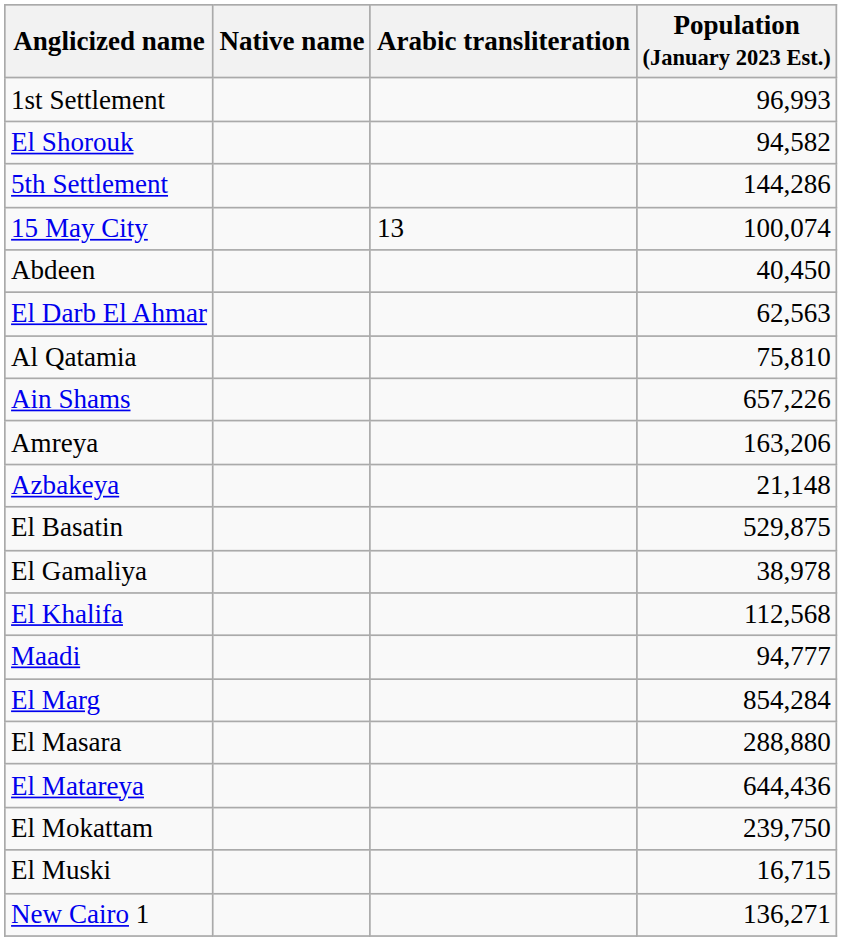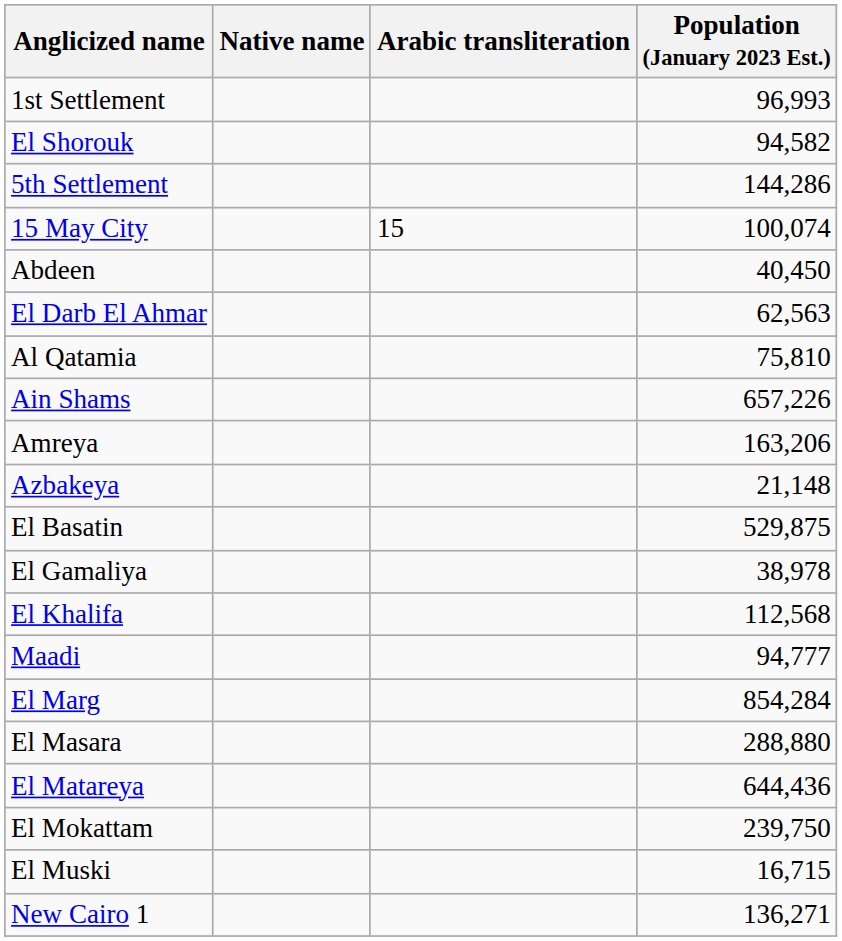 <table class="sortable wikitable plainrowheaders">
 <tr>
 <th>Anglicized name</th>
 <th>Native name</th>
 <th>Arabic transliteration</th>
 <th>Population<br><small>(January 2023 Est.)</small></th>
 </tr>
 <tr>
 <td>1st Settlement</td>
 <td style="text-align:right;"></td>
 <td></td>
 <td style="text-align:right;">96,993</td>
 </tr>
 <tr>
 <td><a href='#'>El Shorouk</a></td>
 <td style="text-align:right;"></td>
 <td></td>
 <td style="text-align:right;">94,582</td>
 </tr>
 <tr>
 <td><a href='#'>5th Settlement</a></td>
 <td style="text-align:right;"></td>
 <td></td>
 <td style="text-align:right;">144,286</td>
 </tr>
 <tr>
 <td><a href='#'>15 May City</a></td>
 <td style="text-align:right;"></td>
-<td>13 </td>
+<td>15 </td>
 <td style="text-align:right;">100,074</td>
 </tr>
 <tr>
 <td>Abdeen</td>
 <td style="text-align:right;"></td>
 <td></td>
 <td style="text-align:right;">40,450</td>
 </tr>
 <tr>
 <td><a href='#'>El Darb El Ahmar</a></td>
 <td style="text-align:right;"></td>
 <td></td>
 <td style="text-align:right;">62,563</td>
 </tr>
 <tr>
 <td>Al Qatamia</td>
 <td style="text-align:right;"></td>
 <td></td>
 <td style="text-align:right;">75,810</td>
 </tr>
 <tr>
 <td><a href='#'>Ain Shams</a></td>
 <td style="text-align:right;"></td>
 <td></td>
 <td style="text-align:right;">657,226</td>
 </tr>
 <tr>
 <td>Amreya</td>
 <td style="text-align:right;"></td>
 <td></td>
 <td style="text-align:right;">163,206</td>
 </tr>
 <tr>
 <td><a href='#'>Azbakeya</a></td>
 <td style="text-align:right;"></td>
 <td></td>
 <td style="text-align:right;">21,148</td>
 </tr>
 <tr>
 <td>El Basatin</td>
 <td style="text-align:right;"></td>
 <td></td>
 <td style="text-align:right;">529,875</td>
 </tr>
 <tr>
 <td>El Gamaliya</td>
 <td style="text-align:right;"></td>
 <td></td>
 <td style="text-align:right;">38,978</td>
 </tr>
 <tr>
 <td><a href='#'>El Khalifa</a></td>
 <td style="text-align:right;"></td>
 <td></td>
 <td style="text-align:right;">112,568</td>
 </tr>
 <tr>
 <td><a href='#'>Maadi</a></td>
 <td style="text-align:right;"></td>
 <td></td>
 <td style="text-align:right;">94,777</td>
 </tr>
 <tr>
 <td><a href='#'>El Marg</a></td>
 <td style="text-align:right;"></td>
 <td></td>
 <td style="text-align:right;">854,284</td>
 </tr>
 <tr>
 <td>El Masara</td>
 <td style="text-align:right;"></td>
 <td></td>
 <td style="text-align:right;">288,880</td>
 </tr>
 <tr>
 <td><a href='#'>El Matareya</a></td>
 <td style="text-align:right;"></td>
 <td></td>
 <td style="text-align:right;">644,436</td>
 </tr>
 <tr>
 <td>El Mokattam</td>
 <td style="text-align:right;"></td>
 <td></td>
 <td style="text-align:right;">239,750</td>
 </tr>
 <tr>
 <td>El Muski</td>
 <td style="text-align:right;"></td>
 <td></td>
 <td style="text-align:right;">16,715</td>
 </tr>
 <tr>
 <td><a href='#'>New Cairo</a> 1</td>
 <td style="text-align:right;"></td>
 <td></td>
 <td style="text-align:right;">136,271</td>
 </tr>
 </table>
